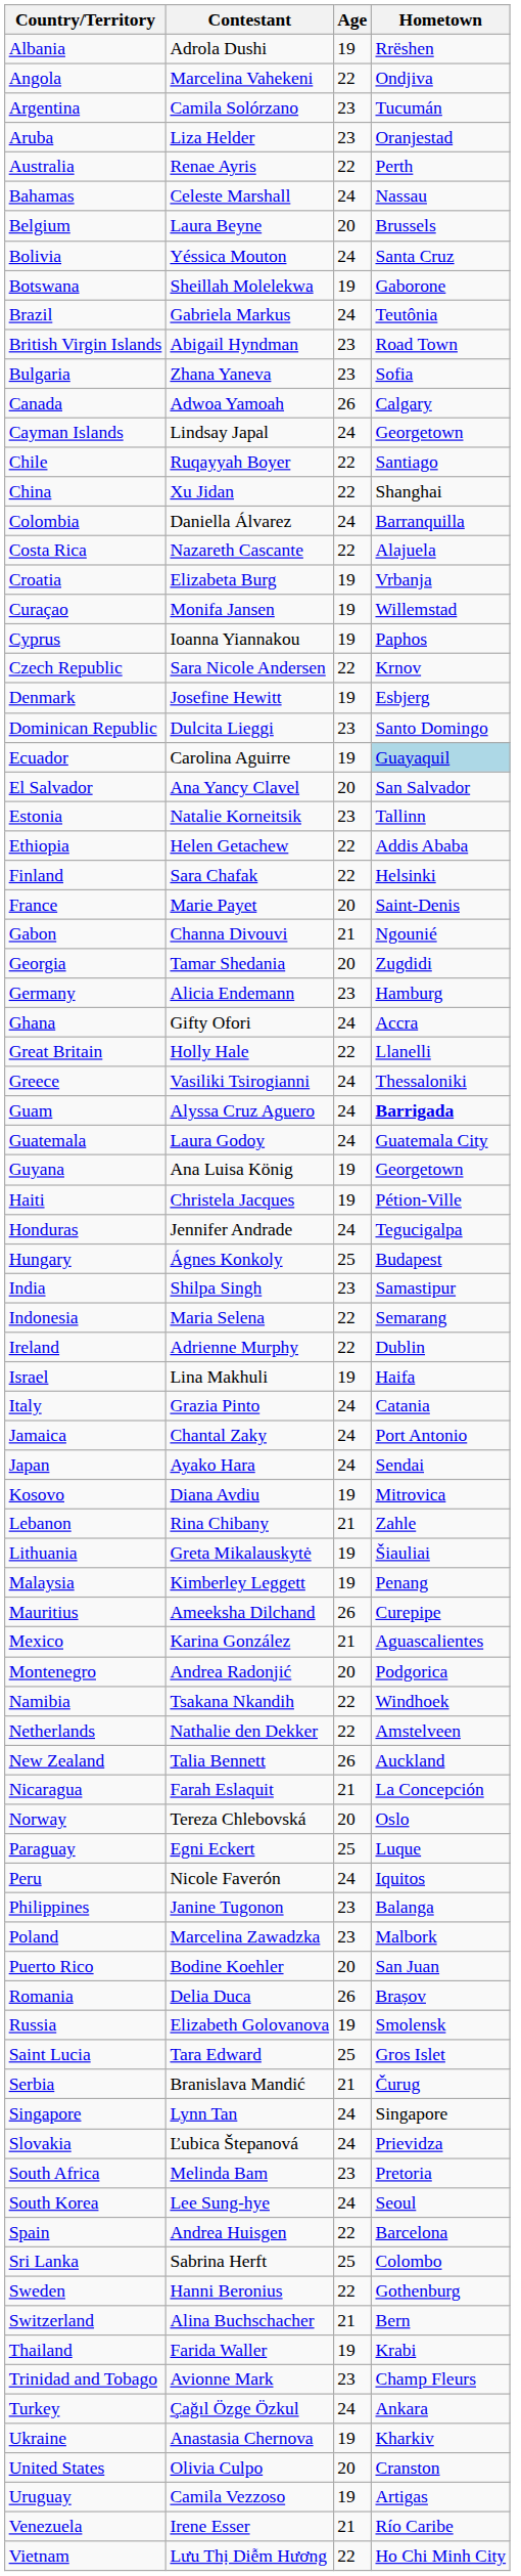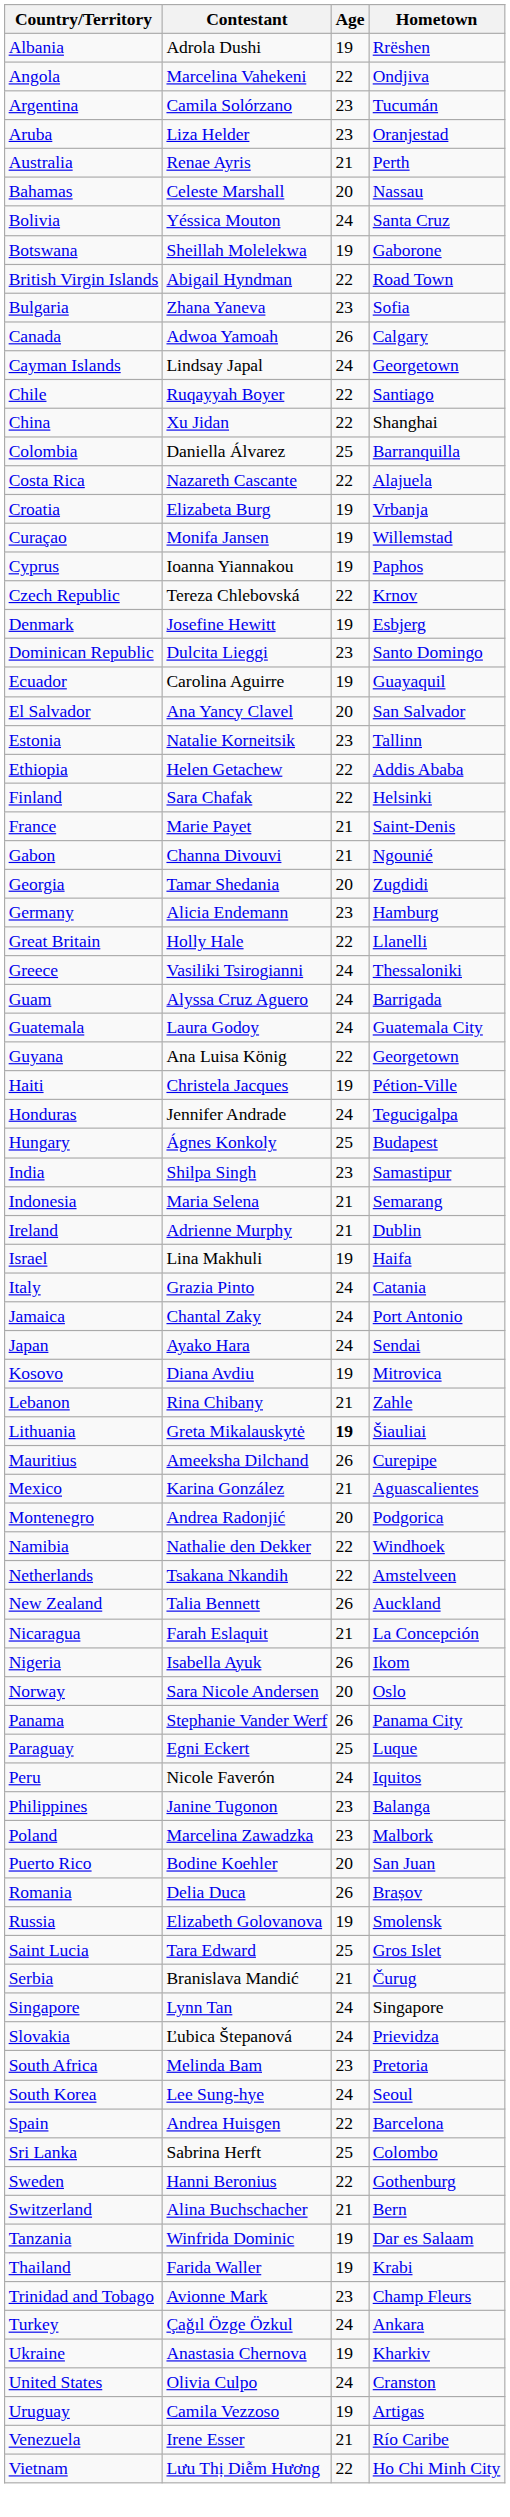 <table class="wikitable sortable" style="font-size:95%;">
 <tr>
 <th>Country/Territory</th>
 <th>Contestant</th>
 <th>Age</th>
 <th>Hometown</th>
 </tr>
 <tr>
 <td> <a href='#'>Albania</a></td>
 <td>Adrola Dushi</td>
 <td>19</td>
 <td><a href='#'>Rrëshen</a></td>
 </tr>
 <tr>
 <td> <a href='#'>Angola</a></td>
 <td><a href='#'>Marcelina Vahekeni</a></td>
 <td>22</td>
 <td><a href='#'>Ondjiva</a></td>
 </tr>
 <tr>
 <td> <a href='#'>Argentina</a></td>
 <td><a href='#'>Camila Solórzano</a></td>
 <td>23</td>
 <td><a href='#'>Tucumán</a></td>
 </tr>
 <tr>
 <td> <a href='#'>Aruba</a></td>
 <td><a href='#'>Liza Helder</a></td>
 <td>23</td>
 <td><a href='#'>Oranjestad</a></td>
 </tr>
 <tr>
 <td> <a href='#'>Australia</a></td>
 <td><a href='#'>Renae Ayris</a></td>
-<td>22</td>
+<td>21</td>
 <td><a href='#'>Perth</a></td>
 </tr>
 <tr>
 <td> <a href='#'>Bahamas</a></td>
 <td><a href='#'>Celeste Marshall</a></td>
-<td>24</td>
+<td>20</td>
 <td><a href='#'>Nassau</a></td>
-</tr>
-<tr>
-<td> <a href='#'>Belgium</a></td>
-<td><a href='#'>Laura Beyne</a></td>
-<td>20</td>
-<td><a href='#'>Brussels</a></td>
 </tr>
 <tr>
 <td> <a href='#'>Bolivia</a></td>
 <td><a href='#'>Yéssica Mouton</a></td>
 <td>24</td>
 <td><a href='#'>Santa Cruz</a></td>
 </tr>
 <tr>
 <td> <a href='#'>Botswana</a></td>
 <td><a href='#'>Sheillah Molelekwa</a></td>
 <td>19</td>
 <td><a href='#'>Gaborone</a></td>
 </tr>
 <tr>
-<td> <a href='#'>Brazil</a></td>
-<td><a href='#'>Gabriela Markus</a></td>
-<td>24</td>
-<td><a href='#'>Teutônia</a></td>
-</tr>
-<tr>
 <td> <a href='#'>British Virgin Islands</a></td>
 <td><a href='#'>Abigail Hyndman</a></td>
-<td>23</td>
+<td>22</td>
 <td><a href='#'>Road Town</a></td>
 </tr>
 <tr>
 <td> <a href='#'>Bulgaria</a></td>
 <td><a href='#'>Zhana Yaneva</a></td>
 <td>23</td>
 <td><a href='#'>Sofia</a></td>
 </tr>
 <tr>
 <td> <a href='#'>Canada</a></td>
 <td><a href='#'>Adwoa Yamoah</a></td>
 <td>26</td>
 <td><a href='#'>Calgary</a></td>
 </tr>
 <tr>
 <td> <a href='#'>Cayman Islands</a></td>
 <td>Lindsay Japal</td>
 <td>24</td>
 <td><a href='#'>Georgetown</a></td>
 </tr>
 <tr>
 <td> <a href='#'>Chile</a></td>
 <td><a href='#'>Ruqayyah Boyer</a></td>
 <td>22</td>
 <td><a href='#'>Santiago</a></td>
 </tr>
 <tr>
 <td> <a href='#'>China</a></td>
 <td><a href='#'>Xu Jidan</a></td>
 <td>22</td>
 <td>Shanghai</td>
 </tr>
 <tr>
 <td> <a href='#'>Colombia</a></td>
 <td>Daniella Álvarez</td>
-<td>24</td>
+<td>25</td>
 <td><a href='#'>Barranquilla</a></td>
 </tr>
 <tr>
 <td> <a href='#'>Costa Rica</a></td>
 <td><a href='#'>Nazareth Cascante</a></td>
 <td>22</td>
 <td><a href='#'>Alajuela</a></td>
 </tr>
 <tr>
 <td> <a href='#'>Croatia</a></td>
 <td><a href='#'>Elizabeta Burg</a></td>
 <td>19</td>
 <td><a href='#'>Vrbanja</a></td>
 </tr>
 <tr>
 <td> <a href='#'>Curaçao</a></td>
 <td><a href='#'>Monifa Jansen</a></td>
 <td>19</td>
 <td><a href='#'>Willemstad</a></td>
 </tr>
 <tr>
 <td> <a href='#'>Cyprus</a></td>
 <td>Ioanna Yiannakou</td>
 <td>19</td>
 <td><a href='#'>Paphos</a></td>
 </tr>
 <tr>
 <td> <a href='#'>Czech Republic</a></td>
-<td><a href='#'>Sara Nicole Andersen</a></td>
+<td>Tereza Chlebovská</td>
 <td>22</td>
 <td><a href='#'>Krnov</a></td>
 </tr>
 <tr>
 <td> <a href='#'>Denmark</a></td>
 <td><a href='#'>Josefine Hewitt</a></td>
 <td>19</td>
 <td><a href='#'>Esbjerg</a></td>
 </tr>
 <tr>
 <td> <a href='#'>Dominican Republic</a></td>
 <td><a href='#'>Dulcita Lieggi</a></td>
 <td>23</td>
 <td><a href='#'>Santo Domingo</a></td>
 </tr>
 <tr>
 <td> <a href='#'>Ecuador</a></td>
 <td>Carolina Aguirre</td>
 <td>19</td>
-<td style="background: lightblue;"><a href='#'>Guayaquil</a></td>
+<td><a href='#'>Guayaquil</a></td>
 </tr>
 <tr>
 <td> <a href='#'>El Salvador</a></td>
 <td><a href='#'>Ana Yancy Clavel</a></td>
 <td>20</td>
 <td><a href='#'>San Salvador</a></td>
 </tr>
 <tr>
 <td> <a href='#'>Estonia</a></td>
 <td><a href='#'>Natalie Korneitsik</a></td>
 <td>23</td>
 <td><a href='#'>Tallinn</a></td>
 </tr>
 <tr>
 <td> <a href='#'>Ethiopia</a></td>
 <td><a href='#'>Helen Getachew</a></td>
 <td>22</td>
 <td><a href='#'>Addis Ababa</a></td>
 </tr>
 <tr>
 <td> <a href='#'>Finland</a></td>
 <td><a href='#'>Sara Chafak</a></td>
 <td>22</td>
 <td><a href='#'>Helsinki</a></td>
 </tr>
 <tr>
 <td> <a href='#'>France</a></td>
 <td><a href='#'>Marie Payet</a></td>
-<td>20</td>
+<td>21</td>
 <td><a href='#'>Saint-Denis</a></td>
 </tr>
 <tr>
 <td> <a href='#'>Gabon</a></td>
 <td><a href='#'>Channa Divouvi</a></td>
 <td>21</td>
 <td><a href='#'>Ngounié</a></td>
 </tr>
 <tr>
 <td> <a href='#'>Georgia</a></td>
 <td><a href='#'>Tamar Shedania</a></td>
 <td>20</td>
 <td><a href='#'>Zugdidi</a></td>
 </tr>
 <tr>
 <td> <a href='#'>Germany</a></td>
 <td><a href='#'>Alicia Endemann</a></td>
 <td>23</td>
 <td><a href='#'>Hamburg</a></td>
 </tr>
 <tr>
-<td> <a href='#'>Ghana</a></td>
-<td>Gifty Ofori</td>
-<td>24</td>
-<td><a href='#'>Accra</a></td>
-</tr>
-<tr>
 <td> <a href='#'>Great Britain</a></td>
 <td><a href='#'>Holly Hale</a></td>
 <td>22</td>
 <td><a href='#'>Llanelli</a></td>
 </tr>
 <tr>
 <td> <a href='#'>Greece</a></td>
 <td><a href='#'>Vasiliki Tsirogianni</a></td>
 <td>24</td>
 <td><a href='#'>Thessaloniki</a></td>
 </tr>
 <tr>
 <td> <a href='#'>Guam</a></td>
 <td><a href='#'>Alyssa Cruz Aguero</a></td>
 <td>24</td>
-<td><strong><a href='#'>Barrigada</a></strong></td>
+<td><a href='#'>Barrigada</a></td>
 </tr>
 <tr>
 <td> <a href='#'>Guatemala</a></td>
 <td><a href='#'>Laura Godoy</a></td>
 <td>24</td>
 <td><a href='#'>Guatemala City</a></td>
 </tr>
 <tr>
 <td> <a href='#'>Guyana</a></td>
 <td>Ana Luisa König</td>
-<td>19</td>
+<td>22</td>
 <td><a href='#'>Georgetown</a></td>
 </tr>
 <tr>
 <td> <a href='#'>Haiti</a></td>
 <td><a href='#'>Christela Jacques</a></td>
 <td>19</td>
 <td><a href='#'>Pétion-Ville</a></td>
 </tr>
 <tr>
 <td> <a href='#'>Honduras</a></td>
 <td>Jennifer Andrade</td>
 <td>24</td>
 <td><a href='#'>Tegucigalpa</a></td>
 </tr>
 <tr>
 <td> <a href='#'>Hungary</a></td>
 <td><a href='#'>Ágnes Konkoly</a></td>
 <td>25</td>
 <td><a href='#'>Budapest</a></td>
 </tr>
 <tr>
 <td> <a href='#'>India</a></td>
 <td><a href='#'>Shilpa Singh</a></td>
 <td>23</td>
 <td><a href='#'>Samastipur</a></td>
 </tr>
 <tr>
 <td> <a href='#'>Indonesia</a></td>
 <td><a href='#'>Maria Selena</a></td>
-<td>22</td>
+<td>21</td>
 <td><a href='#'>Semarang</a></td>
 </tr>
 <tr>
 <td> <a href='#'>Ireland</a></td>
 <td><a href='#'>Adrienne Murphy</a></td>
-<td>22</td>
+<td>21</td>
 <td><a href='#'>Dublin</a></td>
 </tr>
 <tr>
 <td> <a href='#'>Israel</a></td>
 <td>Lina Makhuli</td>
 <td>19</td>
 <td><a href='#'>Haifa</a></td>
 </tr>
 <tr>
 <td> <a href='#'>Italy</a></td>
 <td><a href='#'>Grazia Pinto</a></td>
 <td>24</td>
 <td><a href='#'>Catania</a></td>
 </tr>
 <tr>
 <td> <a href='#'>Jamaica</a></td>
 <td><a href='#'>Chantal Zaky</a></td>
 <td>24</td>
 <td><a href='#'>Port Antonio</a></td>
 </tr>
 <tr>
 <td> <a href='#'>Japan</a></td>
 <td><a href='#'>Ayako Hara</a></td>
 <td>24</td>
 <td><a href='#'>Sendai</a></td>
 </tr>
 <tr>
 <td> <a href='#'>Kosovo</a></td>
 <td><a href='#'>Diana Avdiu</a></td>
 <td>19</td>
 <td><a href='#'>Mitrovica</a></td>
 </tr>
 <tr>
 <td> <a href='#'>Lebanon</a></td>
 <td><a href='#'>Rina Chibany</a></td>
 <td>21</td>
 <td><a href='#'>Zahle</a></td>
 </tr>
 <tr>
 <td> <a href='#'>Lithuania</a></td>
 <td><a href='#'>Greta Mikalauskytė</a></td>
-<td>19</td>
+<td><strong>19</strong></td>
 <td><a href='#'>Šiauliai</a></td>
-</tr>
-<tr>
-<td> <a href='#'>Malaysia</a></td>
-<td><a href='#'>Kimberley Leggett</a></td>
-<td>19</td>
-<td><a href='#'>Penang</a></td>
 </tr>
 <tr>
 <td> <a href='#'>Mauritius</a></td>
 <td><a href='#'>Ameeksha Dilchand</a></td>
 <td>26</td>
 <td><a href='#'>Curepipe</a></td>
 </tr>
 <tr>
 <td> <a href='#'>Mexico</a></td>
 <td><a href='#'>Karina González</a></td>
 <td>21</td>
 <td><a href='#'>Aguascalientes</a></td>
 </tr>
 <tr>
 <td> <a href='#'>Montenegro</a></td>
 <td><a href='#'>Andrea Radonjić</a></td>
 <td>20</td>
 <td><a href='#'>Podgorica</a></td>
 </tr>
 <tr>
 <td> <a href='#'>Namibia</a></td>
-<td><a href='#'>Tsakana Nkandih</a></td>
+<td><a href='#'>Nathalie den Dekker</a></td>
 <td>22</td>
 <td><a href='#'>Windhoek</a></td>
 </tr>
 <tr>
 <td> <a href='#'>Netherlands</a></td>
-<td><a href='#'>Nathalie den Dekker</a></td>
+<td><a href='#'>Tsakana Nkandih</a></td>
 <td>22</td>
 <td><a href='#'>Amstelveen</a></td>
 </tr>
 <tr>
 <td> <a href='#'>New Zealand</a></td>
 <td><a href='#'>Talia Bennett</a></td>
 <td>26</td>
 <td><a href='#'>Auckland</a></td>
 </tr>
 <tr>
 <td> <a href='#'>Nicaragua</a></td>
 <td><a href='#'>Farah Eslaquit</a></td>
 <td>21</td>
 <td><a href='#'>La Concepción</a></td>
 </tr>
 <tr>
+<td> <a href='#'>Nigeria</a></td>
+<td><a href='#'>Isabella Ayuk</a></td>
+<td>26</td>
+<td><a href='#'>Ikom</a></td>
+</tr>
+<tr>
 <td> <a href='#'>Norway</a></td>
-<td>Tereza Chlebovská</td>
+<td><a href='#'>Sara Nicole Andersen</a></td>
 <td>20</td>
 <td><a href='#'>Oslo</a></td>
+</tr>
+<tr>
+<td> <a href='#'>Panama</a></td>
+<td><a href='#'>Stephanie Vander Werf</a></td>
+<td>26</td>
+<td><a href='#'>Panama City</a></td>
 </tr>
 <tr>
 <td> <a href='#'>Paraguay</a></td>
 <td><a href='#'>Egni Eckert</a></td>
 <td>25</td>
 <td><a href='#'>Luque</a></td>
 </tr>
 <tr>
 <td> <a href='#'>Peru</a></td>
 <td>Nicole Faverón</td>
 <td>24</td>
 <td><a href='#'>Iquitos</a></td>
 </tr>
 <tr>
 <td> <a href='#'>Philippines</a></td>
 <td><a href='#'>Janine Tugonon</a></td>
 <td>23</td>
 <td><a href='#'>Balanga</a></td>
 </tr>
 <tr>
 <td> <a href='#'>Poland</a></td>
 <td><a href='#'>Marcelina Zawadzka</a></td>
 <td>23</td>
 <td><a href='#'>Malbork</a></td>
 </tr>
 <tr>
 <td> <a href='#'>Puerto Rico</a></td>
 <td><a href='#'>Bodine Koehler</a></td>
 <td>20</td>
 <td><a href='#'>San Juan</a></td>
 </tr>
 <tr>
 <td> <a href='#'>Romania</a></td>
 <td><a href='#'>Delia Duca</a></td>
 <td>26</td>
 <td><a href='#'>Brașov</a></td>
 </tr>
 <tr>
 <td> <a href='#'>Russia</a></td>
 <td><a href='#'>Elizabeth Golovanova</a></td>
 <td>19</td>
 <td><a href='#'>Smolensk</a></td>
 </tr>
 <tr>
 <td> <a href='#'>Saint Lucia</a></td>
 <td><a href='#'>Tara Edward</a></td>
 <td>25</td>
 <td><a href='#'>Gros Islet</a></td>
 </tr>
 <tr>
 <td> <a href='#'>Serbia</a></td>
 <td>Branislava Mandić</td>
 <td>21</td>
 <td><a href='#'>Čurug</a></td>
 </tr>
 <tr>
 <td> <a href='#'>Singapore</a></td>
 <td><a href='#'>Lynn Tan</a></td>
 <td>24</td>
 <td>Singapore</td>
 </tr>
 <tr>
 <td> <a href='#'>Slovakia</a></td>
 <td>Ľubica Štepanová</td>
 <td>24</td>
 <td><a href='#'>Prievidza</a></td>
 </tr>
 <tr>
 <td> <a href='#'>South Africa</a></td>
 <td><a href='#'>Melinda Bam</a></td>
 <td>23</td>
 <td><a href='#'>Pretoria</a></td>
 </tr>
 <tr>
 <td> <a href='#'>South Korea</a></td>
 <td><a href='#'>Lee Sung-hye</a></td>
 <td>24</td>
 <td><a href='#'>Seoul</a></td>
 </tr>
 <tr>
 <td> <a href='#'>Spain</a></td>
 <td><a href='#'>Andrea Huisgen</a></td>
 <td>22</td>
 <td><a href='#'>Barcelona</a></td>
 </tr>
 <tr>
 <td> <a href='#'>Sri Lanka</a></td>
 <td>Sabrina Herft</td>
 <td>25</td>
 <td><a href='#'>Colombo</a></td>
 </tr>
 <tr>
 <td> <a href='#'>Sweden</a></td>
 <td><a href='#'>Hanni Beronius</a></td>
 <td>22</td>
 <td><a href='#'>Gothenburg</a></td>
 </tr>
 <tr>
 <td> <a href='#'>Switzerland</a></td>
 <td><a href='#'>Alina Buchschacher</a></td>
 <td>21</td>
 <td><a href='#'>Bern</a></td>
 </tr>
 <tr>
+<td> <a href='#'>Tanzania</a></td>
+<td><a href='#'>Winfrida Dominic</a></td>
+<td>19</td>
+<td><a href='#'>Dar es Salaam</a></td>
+</tr>
+<tr>
 <td> <a href='#'>Thailand</a></td>
 <td><a href='#'>Farida Waller</a></td>
 <td>19</td>
 <td><a href='#'>Krabi</a></td>
 </tr>
 <tr>
 <td> <a href='#'>Trinidad and Tobago</a></td>
 <td><a href='#'>Avionne Mark</a></td>
 <td>23</td>
 <td><a href='#'>Champ Fleurs</a></td>
 </tr>
 <tr>
 <td> <a href='#'>Turkey</a></td>
 <td><a href='#'>Çağıl Özge Özkul</a></td>
 <td>24</td>
 <td><a href='#'>Ankara</a></td>
 </tr>
 <tr>
 <td> <a href='#'>Ukraine</a></td>
 <td><a href='#'>Anastasia Chernova</a></td>
 <td>19</td>
 <td><a href='#'>Kharkiv</a></td>
 </tr>
 <tr>
 <td> <a href='#'>United States</a></td>
 <td><a href='#'>Olivia Culpo</a></td>
-<td>20</td>
+<td>24</td>
 <td><a href='#'>Cranston</a></td>
 </tr>
 <tr>
 <td> <a href='#'>Uruguay</a></td>
 <td><a href='#'>Camila Vezzoso</a></td>
 <td>19</td>
 <td><a href='#'>Artigas</a></td>
 </tr>
 <tr>
 <td> <a href='#'>Venezuela</a></td>
 <td><a href='#'>Irene Esser</a></td>
 <td>21</td>
 <td><a href='#'>Río Caribe</a></td>
 </tr>
 <tr>
 <td> <a href='#'>Vietnam</a></td>
 <td><a href='#'>Lưu Thị Diễm Hương</a></td>
 <td>22</td>
 <td><a href='#'>Ho Chi Minh City</a></td>
 </tr>
 </table>
